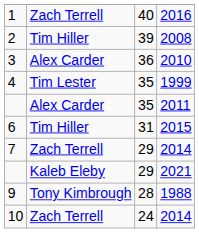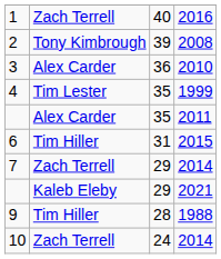 <table class="wikitable">
 <tr>
 </tr>
 <tr>
 <td>1</td>
 <td><a href='#'>Zach Terrell</a></td>
 <td><abbr>40</abbr></td>
 <td><a href='#'>2016</a></td>
 </tr>
 <tr>
 <td>2</td>
-<td><a href='#'>Tim Hiller</a></td>
+<td><a href='#'>Tony Kimbrough</a></td>
 <td><abbr>39</abbr></td>
 <td><a href='#'>2008</a></td>
 </tr>
 <tr>
 <td>3</td>
 <td><a href='#'>Alex Carder</a></td>
 <td><abbr>36</abbr></td>
 <td><a href='#'>2010</a></td>
 </tr>
 <tr>
 <td>4</td>
 <td><a href='#'>Tim Lester</a></td>
 <td><abbr>35</abbr></td>
 <td><a href='#'>1999</a></td>
 </tr>
 <tr>
 <td></td>
 <td><a href='#'>Alex Carder</a></td>
 <td><abbr>35</abbr></td>
 <td><a href='#'>2011</a></td>
 </tr>
 <tr>
 <td>6</td>
 <td><a href='#'>Tim Hiller</a></td>
 <td><abbr>31</abbr></td>
 <td><a href='#'>2015</a></td>
 </tr>
 <tr>
 <td>7</td>
 <td><a href='#'>Zach Terrell</a></td>
 <td><abbr>29</abbr></td>
 <td><a href='#'>2014</a></td>
 </tr>
 <tr>
 <td></td>
 <td><a href='#'>Kaleb Eleby</a></td>
 <td><abbr>29</abbr></td>
 <td><a href='#'>2021</a></td>
 </tr>
 <tr>
 <td>9</td>
-<td><a href='#'>Tony Kimbrough</a></td>
+<td><a href='#'>Tim Hiller</a></td>
 <td><abbr>28</abbr></td>
 <td><a href='#'>1988</a></td>
 </tr>
 <tr>
 <td>10</td>
 <td><a href='#'>Zach Terrell</a></td>
 <td><abbr>24</abbr></td>
 <td><a href='#'>2014</a></td>
 </tr>
 </table>
